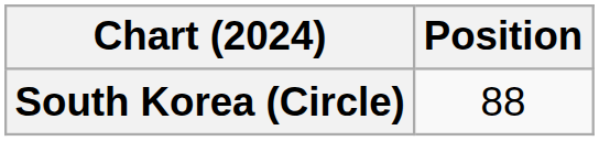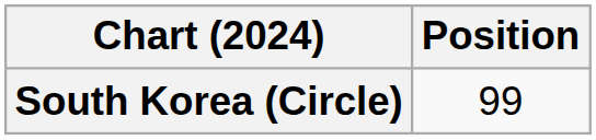 <table class="wikitable plainrowheaders" style="text-align:center">
 <tr>
 <th scope="col">Chart (2024)</th>
 <th scope="col">Position</th>
 </tr>
 <tr>
 <th scope="row">South Korea (Circle)</th>
-<td>88</td>
+<td>99</td>
 </tr>
 </table>
